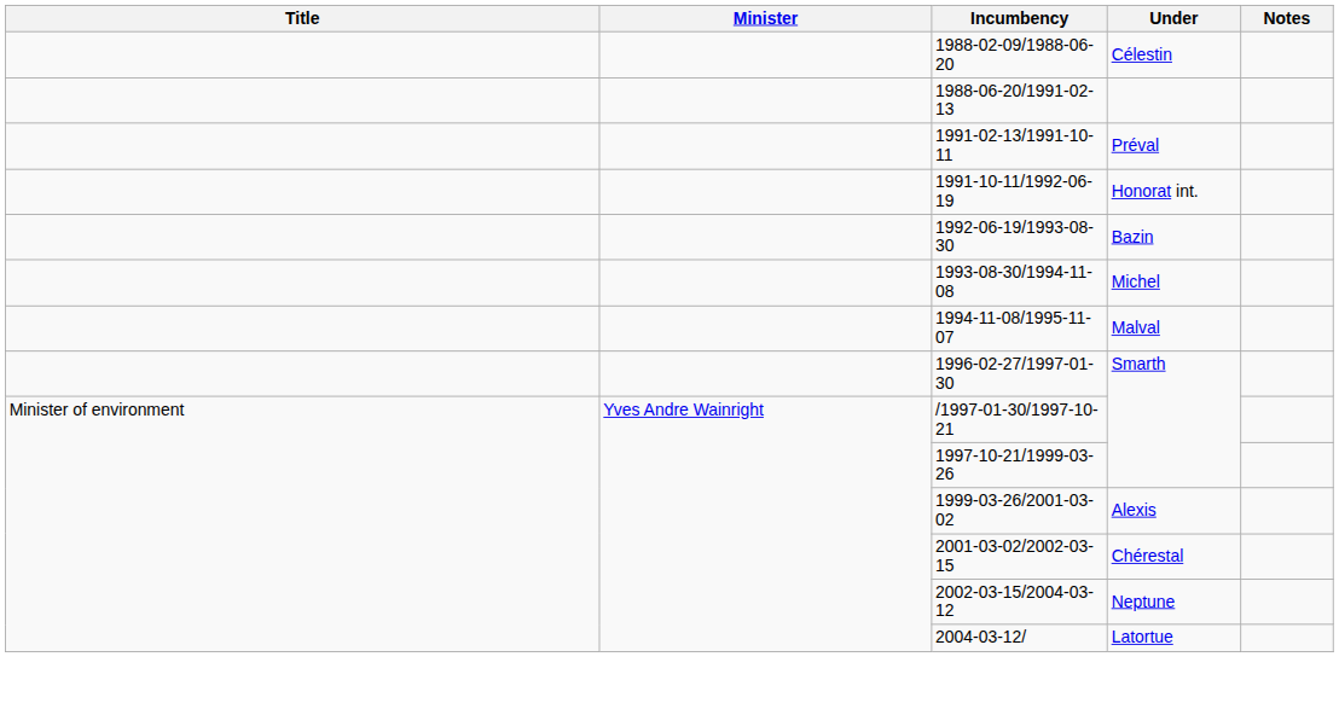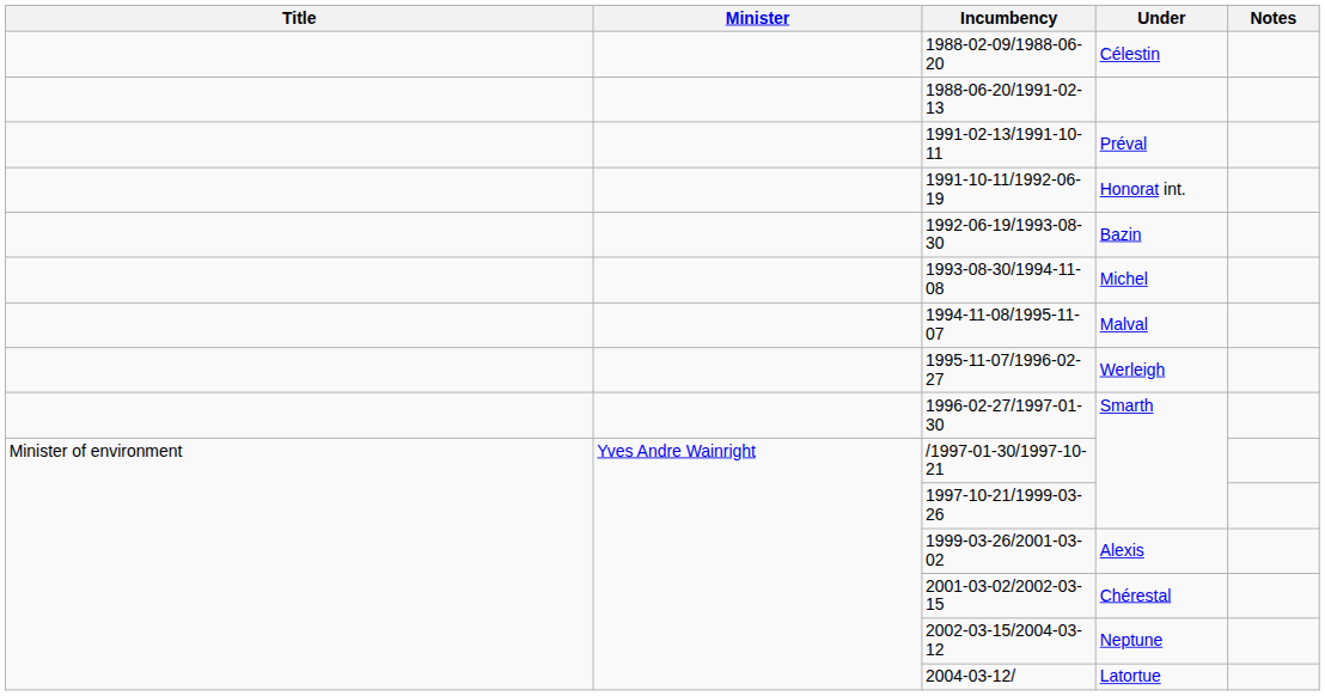 <table class="wikitable" style="width:100%;">
 <tr>
 <th>Title</th>
 <th style="width:25%;"><a href='#'>Minister</a></th>
 <th style="width:160px;">Incumbency</th>
 <th style="width:10%;">Under</th>
 <th style="width:7%;">Notes</th>
 </tr>
 <tr>
 <td></td>
 <td></td>
 <td>1988-02-09/1988-06-20</td>
 <td><a href='#'>Célestin</a></td>
 <td></td>
 </tr>
 <tr>
 <td></td>
 <td></td>
 <td>1988-06-20/1991-02-13</td>
 <td></td>
 <td></td>
 </tr>
 <tr>
 <td></td>
 <td></td>
 <td>1991-02-13/1991-10-11</td>
 <td><a href='#'>Préval</a></td>
 <td></td>
 </tr>
 <tr>
 <td></td>
 <td></td>
 <td>1991-10-11/1992-06-19</td>
 <td><a href='#'>Honorat</a> int.</td>
 <td></td>
 </tr>
 <tr>
 <td></td>
 <td></td>
 <td>1992-06-19/1993-08-30</td>
 <td><a href='#'>Bazin</a></td>
 <td></td>
 </tr>
 <tr>
 <td></td>
 <td></td>
 <td>1993-08-30/1994-11-08</td>
 <td><a href='#'>Michel</a></td>
 <td></td>
 </tr>
 <tr>
 <td></td>
 <td></td>
 <td>1994-11-08/1995-11-07</td>
 <td><a href='#'>Malval</a></td>
 <td></td>
 </tr>
 <tr>
 <td></td>
 <td></td>
+<td>1995-11-07/1996-02-27</td>
+<td><a href='#'>Werleigh</a></td>
+<td></td>
+</tr>
+<tr>
+<td></td>
+<td></td>
 <td>1996-02-27/1997-01-30</td>
 <td rowspan="3" style="vertical-align:top;"><a href='#'>Smarth</a></td>
 <td></td>
 </tr>
 <tr>
 <td rowspan="6" style="vertical-align:top;">Minister of environment</td>
 <td rowspan="6" style="vertical-align:top;"><a href='#'>Yves Andre Wainright</a></td>
 <td>/1997-01-30/1997-10-21</td>
 <td></td>
 </tr>
 <tr>
 <td>1997-10-21/1999-03-26</td>
 <td></td>
 </tr>
 <tr>
 <td>1999-03-26/2001-03-02</td>
 <td><a href='#'>Alexis</a></td>
 <td></td>
 </tr>
 <tr>
 <td>2001-03-02/2002-03-15</td>
 <td><a href='#'>Chérestal</a></td>
 <td></td>
 </tr>
 <tr>
 <td>2002-03-15/2004-03-12</td>
 <td><a href='#'>Neptune</a></td>
 <td></td>
 </tr>
 <tr>
 <td>2004-03-12/</td>
 <td><a href='#'>Latortue</a></td>
 <td></td>
 </tr>
 </table>
